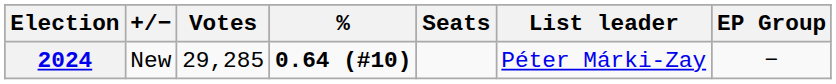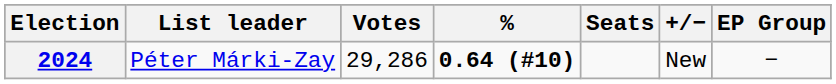 <table class=wikitable style="text-align:center;">
 <tr>
 <th>Election</th>
-<th>+/−</th>
+<th>List leader</th>
 <th>Votes</th>
 <th>%</th>
 <th>Seats</th>
-<th>List leader</th>
+<th>+/−</th>
 <th>EP Group</th>
 </tr>
 <tr>
 <th><a href='#'>2024</a></th>
-<td>New</td>
-<td>29,285</td>
+<td><a href='#'>Péter Márki-Zay</a></td>
+<td>29,286</td>
 <td><strong>0.64 (#10)</strong></td>
 <td></td>
-<td><a href='#'>Péter Márki-Zay</a></td>
+<td>New</td>
 <td>−</td>
 </tr>
 </table>
